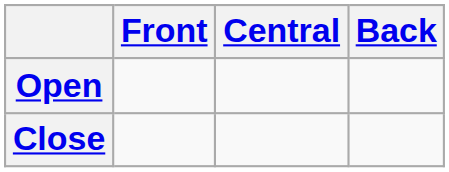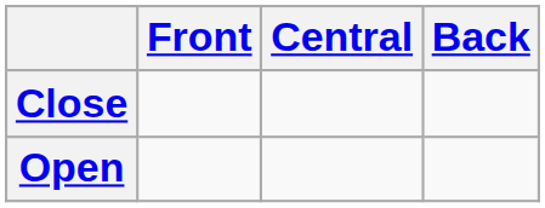 <table class="wikitable" style="text-align:center">
 <tr>
 <th></th>
 <th><a href='#'>Front</a></th>
 <th><a href='#'>Central</a></th>
 <th><a href='#'>Back</a></th>
 </tr>
 <tr>
+<th><a href='#'>Close</a></th>
+<td>  </td>
+<td>  </td>
+<td>  </td>
+</tr>
+<tr>
 <th><a href='#'>Open</a></th>
 <td></td>
 <td>  </td>
 <td></td>
 </tr>
-<tr>
-<th><a href='#'>Close</a></th>
-<td>  </td>
-<td>  </td>
-<td>  </td>
-</tr>
 </table>
